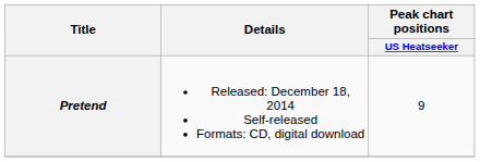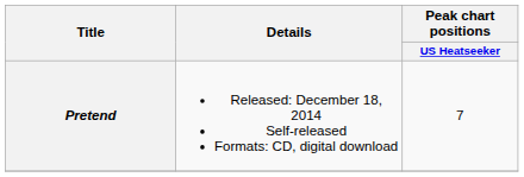 <table class="wikitable plainrowheaders" style="text-align:center;">
 <tr>
 <th rowspan="2" style="width:12em;">Title</th>
 <th rowspan="2" style="width:16em;">Details</th>
 <th style="width:8em;">Peak chart positions</th>
 </tr>
 <tr style="font-size:smaller;">
 <th width="45"><a href='#'>US Heatseeker</a></th>
 </tr>
 <tr>
 <th scope="row"><em>Pretend</em></th>
 <td><br><ul><li>Released: December 18, 2014</li><li>Self-released</li><li>Formats: CD, digital download</li></ul></td>
-<td>9</td>
+<td>7</td>
 </tr>
 <tr>
 </tr>
 </table>
